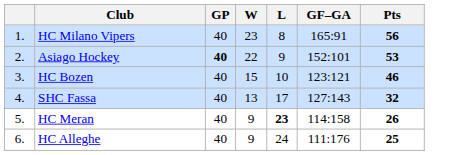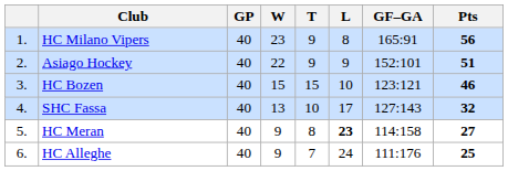 <table class="wikitable">
 <tr>
 <th width="30"></th>
 <th width="200">Club</th>
 <th width="30">GP</th>
 <th width="30">W</th>
+<th width="30">T</th>
 <th width="30">L</th>
 <th width="70">GF–GA</th>
 <th width="70">Pts</th>
 </tr>
 <tr bgcolor="#CAE1FF" align="center">
 <td>1.</td>
 <td align="left"><a href='#'>HC Milano Vipers</a></td>
 <td>40</td>
 <td>23</td>
+<td>9</td>
 <td>8</td>
 <td>165:91</td>
 <td><strong>56</strong></td>
 </tr>
 <tr bgcolor="#CAE1FF" align="center">
 <td>2.</td>
 <td align="left"><a href='#'>Asiago Hockey</a></td>
-<td><strong>40</strong></td>
+<td>40</td>
 <td>22</td>
 <td>9</td>
+<td>9</td>
 <td>152:101</td>
-<td><strong>53</strong></td>
+<td><strong>51</strong></td>
 </tr>
 <tr bgcolor="#CAE1FF" align="center">
 <td>3.</td>
 <td align="left"><a href='#'>HC Bozen</a></td>
 <td>40</td>
+<td>15</td>
 <td>15</td>
 <td>10</td>
 <td>123:121</td>
 <td><strong>46</strong></td>
 </tr>
 <tr bgcolor="#CAE1FF" align="center">
 <td>4.</td>
 <td align="left"><a href='#'>SHC Fassa</a></td>
 <td>40</td>
 <td>13</td>
+<td>10</td>
 <td>17</td>
 <td>127:143</td>
 <td><strong>32</strong></td>
 </tr>
 <tr bgcolor="#FFFFFF" align="center">
 <td>5.</td>
 <td align="left"><a href='#'>HC Meran</a></td>
 <td>40</td>
 <td>9</td>
+<td>8</td>
 <td><strong>23</strong></td>
 <td>114:158</td>
-<td><strong>26</strong></td>
+<td><strong>27</strong></td>
 </tr>
 <tr bgcolor="#FFFFFF" align="center">
 <td>6.</td>
 <td align="left"><a href='#'>HC Alleghe</a></td>
 <td>40</td>
 <td>9</td>
+<td>7</td>
 <td>24</td>
 <td>111:176</td>
 <td><strong>25</strong></td>
 </tr>
 </table>
